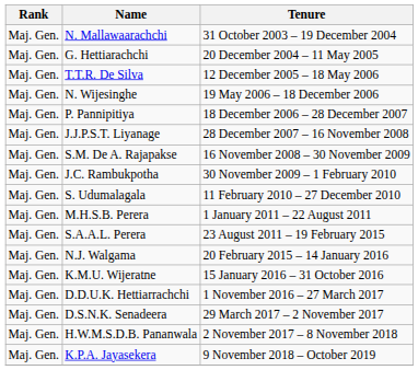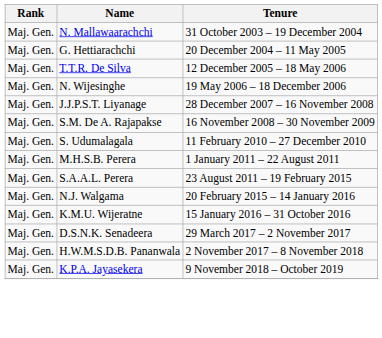 <table class="wikitable" style="margin:1em auto;">
 <tr>
 <th>Rank</th>
 <th>Name</th>
 <th>Tenure</th>
 </tr>
 <tr>
 <td>Maj. Gen.</td>
 <td><a href='#'>N. Mallawaarachchi</a></td>
 <td>31 October 2003 – 19 December 2004</td>
 </tr>
 <tr>
 <td>Maj. Gen.</td>
 <td>G. Hettiarachchi</td>
 <td>20 December 2004 – 11 May 2005</td>
 </tr>
 <tr>
 <td>Maj. Gen.</td>
 <td><a href='#'>T.T.R. De Silva</a></td>
 <td>12 December 2005 – 18 May 2006</td>
 </tr>
 <tr>
 <td>Maj. Gen.</td>
 <td>N. Wijesinghe</td>
 <td>19 May 2006 – 18 December 2006</td>
 </tr>
 <tr>
 <td>Maj. Gen.</td>
-<td>P. Pannipitiya</td>
-<td>18 December 2006 – 28 December 2007</td>
-</tr>
-<tr>
-<td>Maj. Gen.</td>
 <td>J.J.P.S.T. Liyanage</td>
 <td>28 December 2007 – 16 November 2008</td>
 </tr>
 <tr>
 <td>Maj. Gen.</td>
 <td>S.M. De A. Rajapakse</td>
 <td>16 November 2008 – 30 November 2009</td>
-</tr>
-<tr>
-<td>Maj. Gen.</td>
-<td>J.C. Rambukpotha</td>
-<td>30 November 2009 – 1 February 2010</td>
 </tr>
 <tr>
 <td>Maj. Gen.</td>
 <td>S. Udumalagala</td>
 <td>11 February 2010 – 27 December 2010</td>
 </tr>
 <tr>
 <td>Maj. Gen.</td>
 <td>M.H.S.B. Perera</td>
 <td>1 January 2011 – 22 August 2011</td>
 </tr>
 <tr>
 <td>Maj. Gen.</td>
 <td>S.A.A.L. Perera</td>
 <td>23 August 2011 – 19 February 2015</td>
 </tr>
 <tr>
 <td>Maj. Gen.</td>
 <td>N.J. Walgama</td>
 <td>20 February 2015 – 14 January 2016</td>
 </tr>
 <tr>
 <td>Maj. Gen.</td>
 <td>K.M.U. Wijeratne</td>
 <td>15 January 2016 – 31 October 2016</td>
 </tr>
 <tr>
 <td>Maj. Gen.</td>
-<td>D.D.U.K. Hettiarrachchi</td>
-<td>1 November 2016 –	27 March 2017</td>
-</tr>
-<tr>
-<td>Maj. Gen.</td>
 <td>D.S.N.K. Senadeera</td>
 <td>29 March 2017 – 2 November 2017</td>
 </tr>
 <tr>
 <td>Maj. Gen.</td>
 <td>H.W.M.S.D.B. Pananwala</td>
 <td>2 November 2017 – 8 November 2018</td>
 </tr>
 <tr>
 <td>Maj. Gen.</td>
 <td><a href='#'>K.P.A. Jayasekera</a></td>
 <td>9 November 2018 –  October 2019</td>
 </tr>
 <tr>
 </tr>
 </table>
